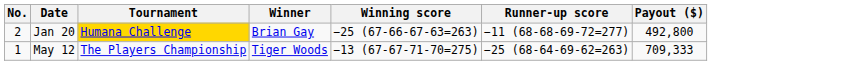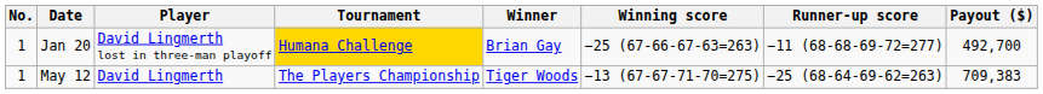 <table class="wikitable" style="font-size:95%;">
 <tr>
 <th>No.</th>
 <th>Date</th>
+<th>Player</th>
 <th>Tournament</th>
 <th>Winner</th>
 <th>Winning score</th>
 <th>Runner-up score</th>
 <th>Payout ($)</th>
 </tr>
 <tr>
-<td align=center>2</td>
+<td align=center>1</td>
 <td>Jan 20</td>
+<td> <a href='#'>David Lingmerth</a><br><small>lost in three-man playoff</small></td>
 <td style="background: gold;"><a href='#'>Humana Challenge</a></td>
 <td> <a href='#'>Brian Gay</a></td>
 <td>−25 (67-66-67-63=263)</td>
 <td>−11 (68-68-69-72=277)</td>
-<td align=center>492,800</td>
+<td align=center>492,700</td>
 </tr>
 <tr>
 <td align=center>1</td>
 <td>May 12</td>
+<td> <a href='#'>David Lingmerth</a></td>
 <td><a href='#'>The Players Championship</a></td>
 <td> <a href='#'>Tiger Woods</a></td>
 <td>−13 (67-67-71-70=275)</td>
 <td>−25 (68-64-69-62=263)</td>
-<td align=center>709,333</td>
+<td align=center>709,383</td>
 </tr>
 </table>
